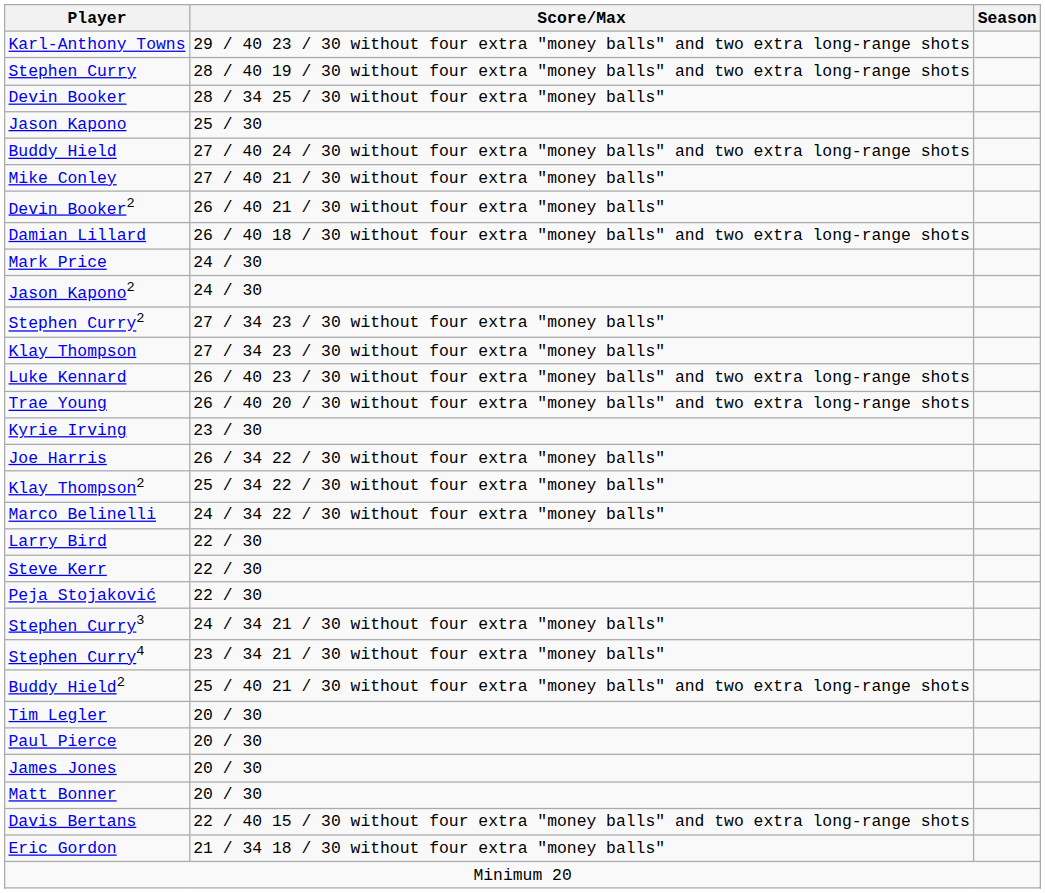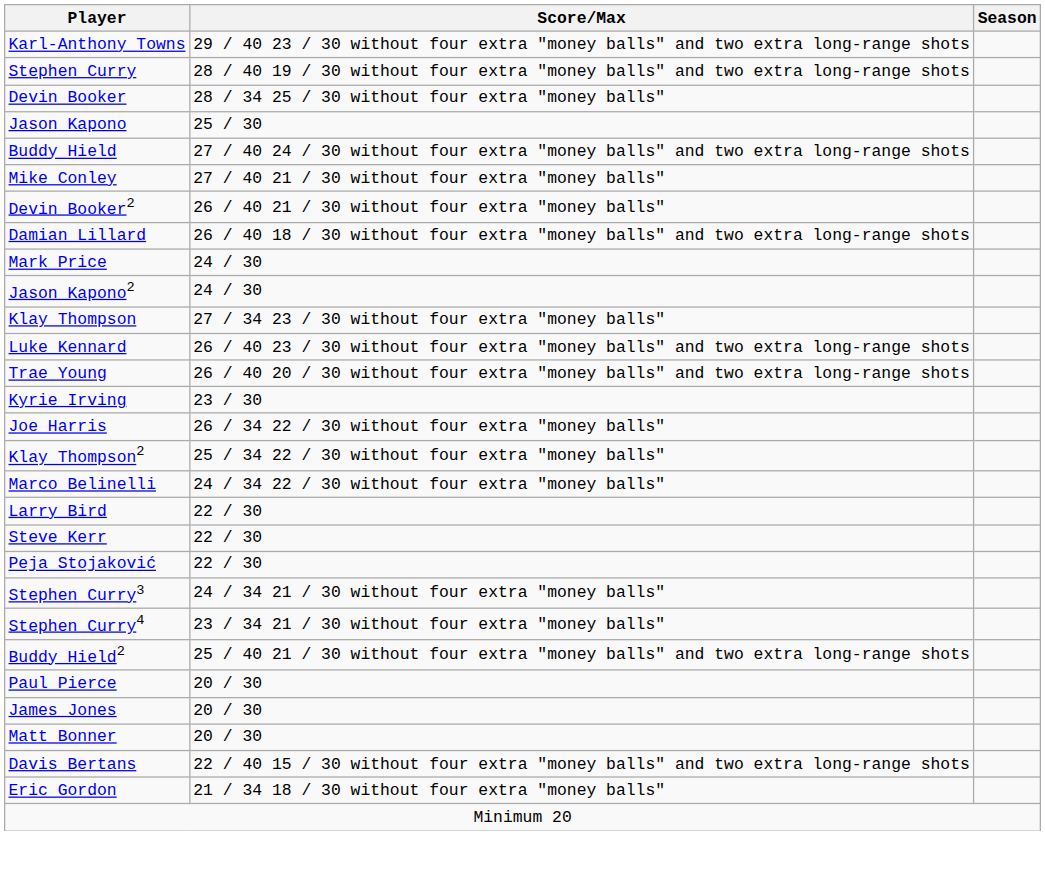 <table class="wikitable">
 <tr>
 <th>Player</th>
 <th>Score/Max</th>
 <th>Season</th>
 </tr>
 <tr>
 <td><a href='#'>Karl-Anthony Towns</a></td>
 <td>29 / 40 23 / 30 without four extra "money balls" and two extra long-range shots</td>
 <td></td>
 </tr>
 <tr>
 <td><a href='#'>Stephen Curry</a></td>
 <td>28 / 40 19 / 30 without four extra "money balls" and two extra long-range shots</td>
 <td></td>
 </tr>
 <tr>
 <td><a href='#'>Devin Booker</a></td>
 <td>28 / 34 25 / 30 without four extra "money balls"</td>
 <td></td>
 </tr>
 <tr>
 <td><a href='#'>Jason Kapono</a></td>
 <td>25 / 30</td>
 <td></td>
 </tr>
 <tr>
 <td><a href='#'>Buddy Hield</a></td>
 <td>27 / 40 24 / 30 without four extra "money balls" and two extra long-range shots</td>
 <td><br></td>
 </tr>
 <tr>
 <td><a href='#'>Mike Conley</a></td>
 <td>27 / 40 21 / 30 without four extra "money balls"</td>
 <td></td>
 </tr>
 <tr>
 <td><a href='#'>Devin Booker</a><sup>2</sup></td>
 <td>26 / 40 21 / 30 without four extra "money balls"</td>
 <td></td>
 </tr>
 <tr>
 <td><a href='#'>Damian Lillard</a></td>
 <td>26 / 40 18 / 30 without four extra "money balls"  and two extra long-range shots</td>
 <td></td>
 </tr>
 <tr>
 <td><a href='#'>Mark Price</a></td>
 <td>24 / 30</td>
 <td></td>
 </tr>
 <tr>
 <td><a href='#'>Jason Kapono</a><sup>2</sup></td>
 <td>24 / 30</td>
-<td></td>
-</tr>
-<tr>
-<td><a href='#'>Stephen Curry</a><sup>2</sup></td>
-<td>27 / 34 23 / 30 without four extra "money balls"</td>
 <td></td>
 </tr>
 <tr>
 <td><a href='#'>Klay Thompson</a></td>
 <td>27 / 34 23 / 30 without four extra "money balls"</td>
 <td></td>
 </tr>
 <tr>
 <td><a href='#'>Luke Kennard</a></td>
 <td>26 / 40 23 / 30 without four extra "money balls" and two extra long-range shots</td>
 <td><br></td>
 </tr>
 <tr>
 <td><a href='#'>Trae Young</a></td>
 <td>26 / 40 20 / 30 without four extra "money balls"  and two extra long-range shots</td>
 <td><br></td>
 </tr>
 <tr>
 <td><a href='#'>Kyrie Irving</a></td>
 <td>23 / 30</td>
 <td></td>
 </tr>
 <tr>
 <td><a href='#'>Joe Harris</a></td>
 <td>26 / 34 22 / 30 without four extra "money balls"</td>
 <td></td>
 </tr>
 <tr>
 <td><a href='#'>Klay Thompson</a><sup>2</sup></td>
 <td>25 / 34 22 / 30 without four extra "money balls"</td>
 <td></td>
 </tr>
 <tr>
 <td><a href='#'>Marco Belinelli</a></td>
 <td>24 / 34 22 / 30 without four extra "money balls"</td>
 <td></td>
 </tr>
 <tr>
 <td><a href='#'>Larry Bird</a></td>
 <td>22 / 30</td>
 <td></td>
 </tr>
 <tr>
 <td><a href='#'>Steve Kerr</a></td>
 <td>22 / 30</td>
 <td></td>
 </tr>
 <tr>
 <td><a href='#'>Peja Stojaković</a></td>
 <td>22 / 30</td>
 <td></td>
 </tr>
 <tr>
 <td><a href='#'>Stephen Curry</a><sup>3</sup></td>
 <td>24 / 34 21 / 30 without four extra "money balls"</td>
 <td></td>
 </tr>
 <tr>
 <td><a href='#'>Stephen Curry</a><sup>4</sup></td>
 <td>23 / 34 21 / 30 without four extra "money balls"</td>
 <td></td>
 </tr>
 <tr>
 <td><a href='#'>Buddy Hield</a><sup>2</sup></td>
 <td>25 / 40 21 / 30 without four extra "money balls"  and two extra long-range shots</td>
 <td></td>
 </tr>
 <tr>
-<td><a href='#'>Tim Legler</a></td>
-<td>20 / 30</td>
-<td></td>
-</tr>
-<tr>
 <td><a href='#'>Paul Pierce</a></td>
 <td>20 / 30</td>
 <td></td>
 </tr>
 <tr>
 <td><a href='#'>James Jones</a></td>
 <td>20 / 30</td>
 <td></td>
 </tr>
 <tr>
 <td><a href='#'>Matt Bonner</a></td>
 <td>20 / 30</td>
 <td></td>
 </tr>
 <tr>
 <td><a href='#'>Davis Bertans</a></td>
 <td>22 / 40 15 / 30 without four extra "money balls"  and two extra long-range shots</td>
 <td></td>
 </tr>
 <tr>
 <td><a href='#'>Eric Gordon</a></td>
 <td>21 / 34 18 / 30 without four extra "money balls"</td>
 <td></td>
 </tr>
 <tr>
 <td colspan=3 style="text-align:center;">Minimum 20</td>
 </tr>
 </table>
